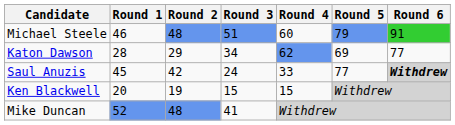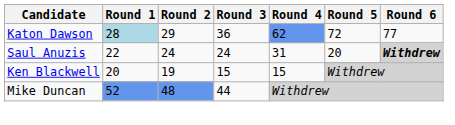 <table class="wikitable">
 <tr>
 <th>Candidate</th>
 <th>Round 1</th>
 <th>Round 2</th>
 <th>Round 3</th>
 <th>Round 4</th>
 <th>Round 5</th>
 <th>Round 6</th>
 </tr>
 <tr>
-<td>Michael Steele</td>
-<td>46</td>
-<td style="background:cornflowerblue;">48</td>
-<td style="background:cornflowerblue;">51</td>
-<td>60</td>
-<td style="background:cornflowerblue;">79</td>
-<td style="background:limegreen;">91</td>
-</tr>
-<tr>
 <td><a href='#'>Katon Dawson</a></td>
-<td>28</td>
+<td style="background: lightblue;">28</td>
 <td>29</td>
-<td>34</td>
+<td>36</td>
 <td style="background:cornflowerblue;">62</td>
-<td>69</td>
+<td>72</td>
 <td>77</td>
 </tr>
 <tr>
 <td><a href='#'>Saul Anuzis</a></td>
-<td>45</td>
-<td>42</td>
+<td>22</td>
 <td>24</td>
-<td>33</td>
-<td>77</td>
+<td>24</td>
+<td>31</td>
+<td>20</td>
 <td style="background:lightgrey;"><strong><em>Withdrew</em></strong></td>
 </tr>
 <tr>
 <td><a href='#'>Ken Blackwell</a></td>
 <td>20</td>
 <td>19</td>
 <td>15</td>
 <td>15</td>
 <td colspan="2" style="background:lightgrey;"><em>Withdrew</em></td>
 </tr>
 <tr>
 <td>Mike Duncan</td>
 <td style="background:cornflowerblue;">52</td>
 <td style="background:cornflowerblue;">48</td>
-<td>41</td>
+<td>44</td>
 <td colspan="3" style="background:lightgrey;"><em>Withdrew</em></td>
 </tr>
 </table>
